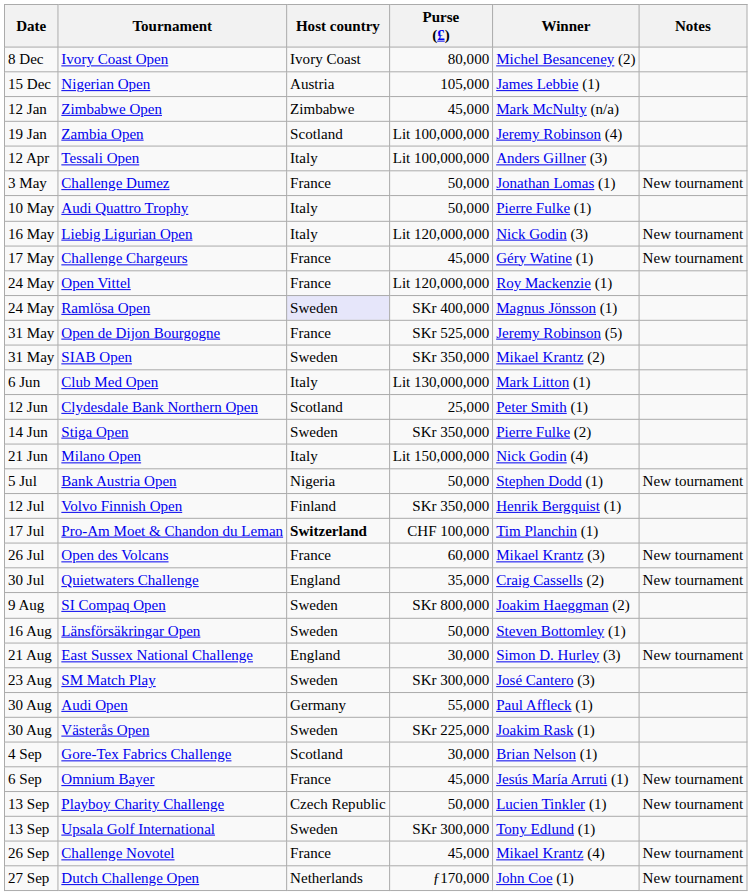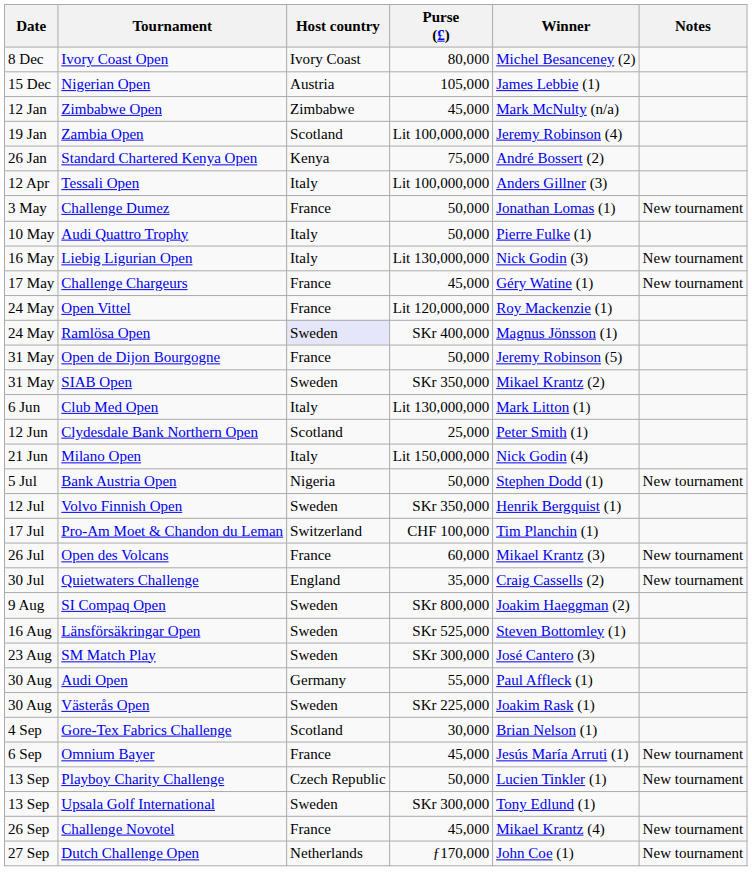 <table class="wikitable" style="font-size:95%">
 <tr>
 <th>Date</th>
 <th>Tournament</th>
 <th>Host country</th>
 <th>Purse<br>(<a href='#'>£</a>)</th>
 <th>Winner</th>
 <th>Notes</th>
 </tr>
 <tr>
 <td>8 Dec</td>
 <td><a href='#'>Ivory Coast Open</a></td>
 <td>Ivory Coast</td>
 <td align=right>80,000</td>
 <td> <a href='#'>Michel Besanceney</a> (2)</td>
 <td></td>
 </tr>
 <tr>
 <td>15 Dec</td>
 <td><a href='#'>Nigerian Open</a></td>
 <td>Austria</td>
 <td align=right>105,000</td>
 <td> <a href='#'>James Lebbie</a> (1)</td>
 <td></td>
 </tr>
 <tr>
 <td>12 Jan</td>
 <td><a href='#'>Zimbabwe Open</a></td>
 <td>Zimbabwe</td>
 <td align=right>45,000</td>
 <td> <a href='#'>Mark McNulty</a> (n/a)</td>
 <td></td>
 </tr>
 <tr>
 <td>19 Jan</td>
 <td><a href='#'>Zambia Open</a></td>
 <td>Scotland</td>
 <td align=right>Lit 100,000,000</td>
 <td> <a href='#'>Jeremy Robinson</a> (4)</td>
 <td></td>
 </tr>
 <tr>
+<td>26 Jan</td>
+<td><a href='#'>Standard Chartered Kenya Open</a></td>
+<td>Kenya</td>
+<td align=right>75,000</td>
+<td> <a href='#'>André Bossert</a> (2)</td>
+<td></td>
+</tr>
+<tr>
 <td>12 Apr</td>
 <td><a href='#'>Tessali Open</a></td>
 <td>Italy</td>
 <td align=right>Lit 100,000,000</td>
 <td> <a href='#'>Anders Gillner</a> (3)</td>
 <td></td>
 </tr>
 <tr>
 <td>3 May</td>
 <td><a href='#'>Challenge Dumez</a></td>
 <td>France</td>
 <td align=right>50,000</td>
 <td> <a href='#'>Jonathan Lomas</a> (1)</td>
 <td>New tournament</td>
 </tr>
 <tr>
 <td>10 May</td>
 <td><a href='#'>Audi Quattro Trophy</a></td>
 <td>Italy</td>
 <td align=right>50,000</td>
 <td> <a href='#'>Pierre Fulke</a> (1)</td>
 <td></td>
 </tr>
 <tr>
 <td>16 May</td>
 <td><a href='#'>Liebig Ligurian Open</a></td>
 <td>Italy</td>
-<td align=right>Lit 120,000,000</td>
+<td align=right>Lit 130,000,000</td>
 <td> <a href='#'>Nick Godin</a> (3)</td>
 <td>New tournament</td>
 </tr>
 <tr>
 <td>17 May</td>
 <td><a href='#'>Challenge Chargeurs</a></td>
 <td>France</td>
 <td align=right>45,000</td>
 <td> <a href='#'>Géry Watine</a> (1)</td>
 <td>New tournament</td>
 </tr>
 <tr>
 <td>24 May</td>
 <td><a href='#'>Open Vittel</a></td>
 <td>France</td>
 <td align=right>Lit 120,000,000</td>
 <td> <a href='#'>Roy Mackenzie</a> (1)</td>
 <td></td>
 </tr>
 <tr>
 <td>24 May</td>
 <td><a href='#'>Ramlösa Open</a></td>
 <td style="background: lavender;">Sweden</td>
 <td align=right>SKr 400,000</td>
 <td> <a href='#'>Magnus Jönsson</a> (1)</td>
 <td></td>
 </tr>
 <tr>
 <td>31 May</td>
 <td><a href='#'>Open de Dijon Bourgogne</a></td>
 <td>France</td>
-<td align=right>SKr 525,000</td>
+<td align=right>50,000</td>
 <td> <a href='#'>Jeremy Robinson</a> (5)</td>
 <td></td>
 </tr>
 <tr>
 <td>31 May</td>
 <td><a href='#'>SIAB Open</a></td>
 <td>Sweden</td>
 <td align=right>SKr 350,000</td>
 <td> <a href='#'>Mikael Krantz</a> (2)</td>
 <td></td>
 </tr>
 <tr>
 <td>6 Jun</td>
 <td><a href='#'>Club Med Open</a></td>
 <td>Italy</td>
 <td align=right>Lit 130,000,000</td>
 <td> <a href='#'>Mark Litton</a> (1)</td>
 <td></td>
 </tr>
 <tr>
 <td>12 Jun</td>
 <td><a href='#'>Clydesdale Bank Northern Open</a></td>
 <td>Scotland</td>
 <td align=right>25,000</td>
 <td> <a href='#'>Peter Smith</a> (1)</td>
 <td></td>
 </tr>
 <tr>
-<td>14 Jun</td>
-<td><a href='#'>Stiga Open</a></td>
-<td>Sweden</td>
-<td align=right>SKr 350,000</td>
-<td> <a href='#'>Pierre Fulke</a> (2)</td>
-<td></td>
-</tr>
-<tr>
 <td>21 Jun</td>
 <td><a href='#'>Milano Open</a></td>
 <td>Italy</td>
 <td align=right>Lit 150,000,000</td>
 <td> <a href='#'>Nick Godin</a> (4)</td>
 <td></td>
 </tr>
 <tr>
 <td>5 Jul</td>
 <td><a href='#'>Bank Austria Open</a></td>
 <td>Nigeria</td>
 <td align=right>50,000</td>
 <td> <a href='#'>Stephen Dodd</a> (1)</td>
 <td>New tournament</td>
 </tr>
 <tr>
 <td>12 Jul</td>
 <td><a href='#'>Volvo Finnish Open</a></td>
-<td>Finland</td>
+<td>Sweden</td>
 <td align=right>SKr 350,000</td>
 <td> <a href='#'>Henrik Bergquist</a> (1)</td>
 <td></td>
 </tr>
 <tr>
 <td>17 Jul</td>
 <td><a href='#'>Pro-Am Moet & Chandon du Leman</a></td>
-<td><strong>Switzerland</strong></td>
+<td>Switzerland</td>
 <td align=right>CHF 100,000</td>
 <td> <a href='#'>Tim Planchin</a> (1)</td>
 <td></td>
 </tr>
 <tr>
 <td>26 Jul</td>
 <td><a href='#'>Open des Volcans</a></td>
 <td>France</td>
 <td align=right>60,000</td>
 <td> <a href='#'>Mikael Krantz</a> (3)</td>
 <td>New tournament</td>
 </tr>
 <tr>
 <td>30 Jul</td>
 <td><a href='#'>Quietwaters Challenge</a></td>
 <td>England</td>
 <td align=right>35,000</td>
 <td> <a href='#'>Craig Cassells</a> (2)</td>
 <td>New tournament</td>
 </tr>
 <tr>
 <td>9 Aug</td>
 <td><a href='#'>SI Compaq Open</a></td>
 <td>Sweden</td>
 <td align=right>SKr 800,000</td>
 <td> <a href='#'>Joakim Haeggman</a> (2)</td>
 <td></td>
 </tr>
 <tr>
 <td>16 Aug</td>
 <td><a href='#'>Länsförsäkringar Open</a></td>
 <td>Sweden</td>
-<td align=right>50,000</td>
+<td align=right>SKr 525,000</td>
 <td> <a href='#'>Steven Bottomley</a> (1)</td>
 <td></td>
-</tr>
-<tr>
-<td>21 Aug</td>
-<td><a href='#'>East Sussex National Challenge</a></td>
-<td>England</td>
-<td align=right>30,000</td>
-<td> <a href='#'>Simon D. Hurley</a> (3)</td>
-<td>New tournament</td>
 </tr>
 <tr>
 <td>23 Aug</td>
 <td><a href='#'>SM Match Play</a></td>
 <td>Sweden</td>
 <td align=right>SKr 300,000</td>
 <td> <a href='#'>José Cantero</a> (3)</td>
 <td></td>
 </tr>
 <tr>
 <td>30 Aug</td>
 <td><a href='#'>Audi Open</a></td>
 <td>Germany</td>
 <td align=right>55,000</td>
 <td> <a href='#'>Paul Affleck</a> (1)</td>
 <td></td>
 </tr>
 <tr>
 <td>30 Aug</td>
 <td><a href='#'>Västerås Open</a></td>
 <td>Sweden</td>
 <td align=right>SKr 225,000</td>
 <td> <a href='#'>Joakim Rask</a> (1)</td>
 <td></td>
 </tr>
 <tr>
 <td>4 Sep</td>
 <td><a href='#'>Gore-Tex Fabrics Challenge</a></td>
 <td>Scotland</td>
 <td align=right>30,000</td>
 <td> <a href='#'>Brian Nelson</a> (1)</td>
 <td></td>
 </tr>
 <tr>
 <td>6 Sep</td>
 <td><a href='#'>Omnium Bayer</a></td>
 <td>France</td>
 <td align=right>45,000</td>
 <td> <a href='#'>Jesús María Arruti</a> (1)</td>
 <td>New tournament</td>
 </tr>
 <tr>
 <td>13 Sep</td>
 <td><a href='#'>Playboy Charity Challenge</a></td>
 <td>Czech Republic</td>
 <td align=right>50,000</td>
 <td> <a href='#'>Lucien Tinkler</a> (1)</td>
 <td>New tournament</td>
 </tr>
 <tr>
 <td>13 Sep</td>
 <td><a href='#'>Upsala Golf International</a></td>
 <td>Sweden</td>
 <td align=right>SKr 300,000</td>
 <td> <a href='#'>Tony Edlund</a> (1)</td>
 <td></td>
 </tr>
 <tr>
 <td>26 Sep</td>
 <td><a href='#'>Challenge Novotel</a></td>
 <td>France</td>
 <td align=right>45,000</td>
 <td> <a href='#'>Mikael Krantz</a> (4)</td>
 <td>New tournament</td>
 </tr>
 <tr>
 <td>27 Sep</td>
 <td><a href='#'>Dutch Challenge Open</a></td>
 <td>Netherlands</td>
 <td align=right>ƒ170,000</td>
 <td> <a href='#'>John Coe</a> (1)</td>
 <td>New tournament</td>
 </tr>
 </table>
